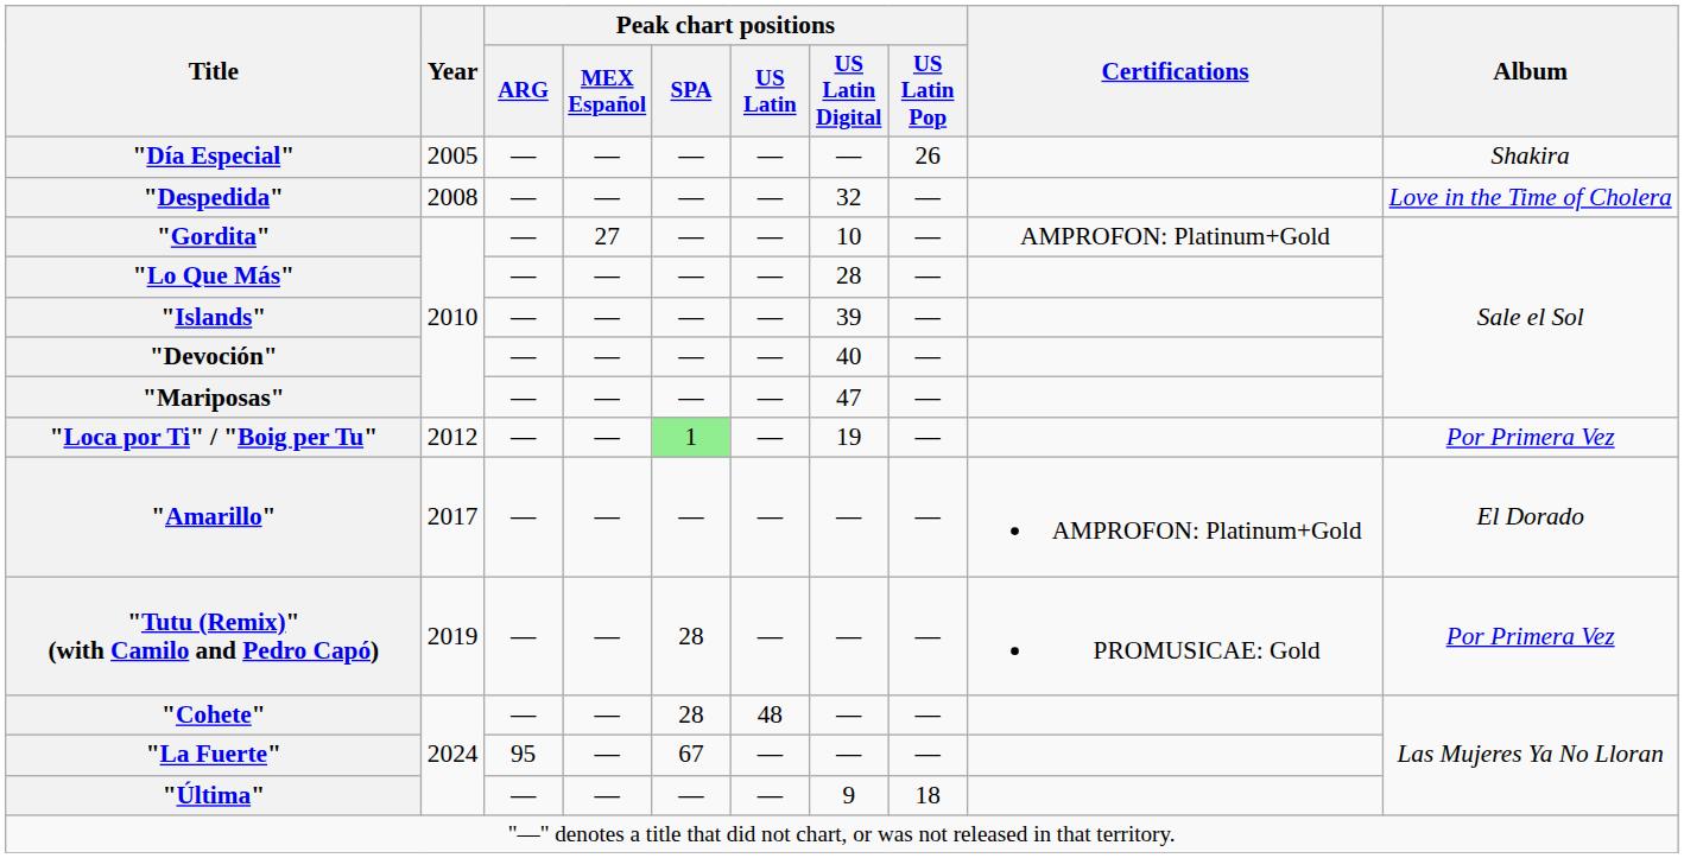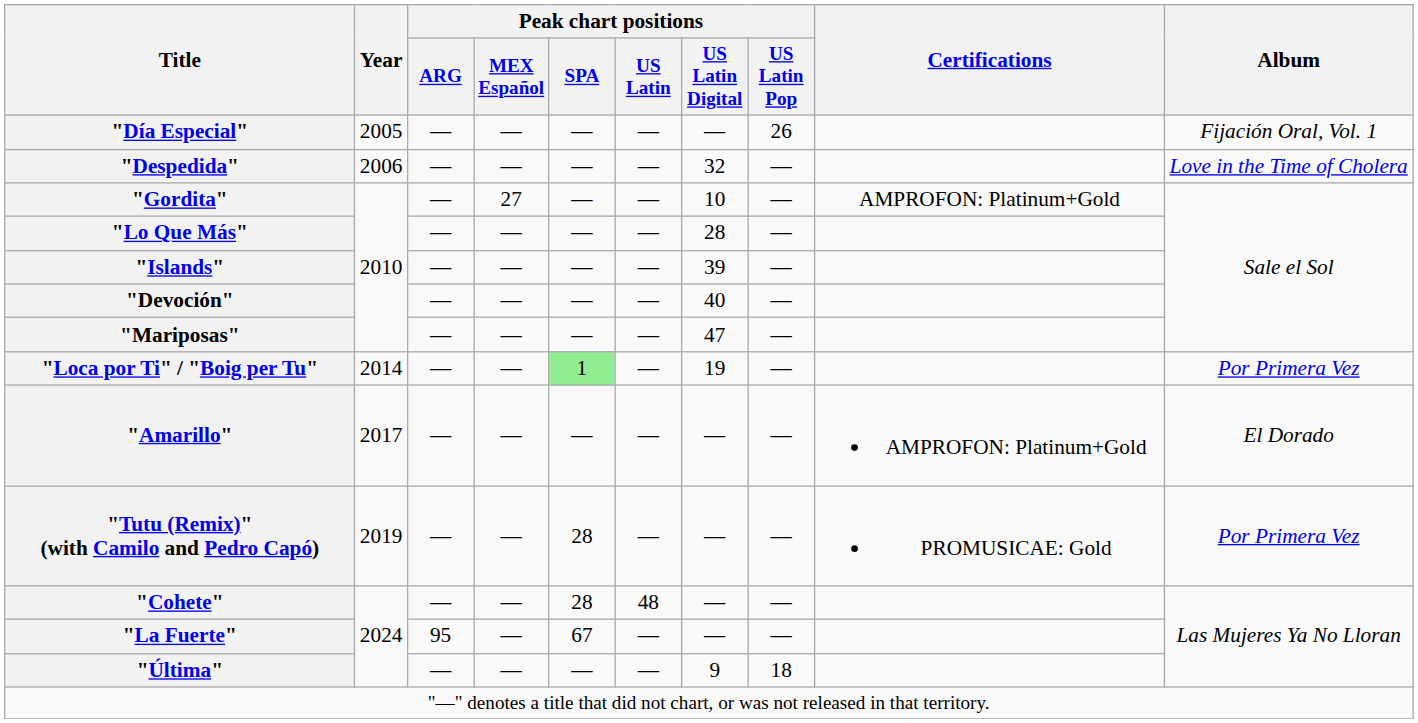 <table class="wikitable plainrowheaders" style="text-align:center;">
 <tr>
 <th scope="col" rowspan="2" style="width:16em;">Title</th>
 <th scope="col" rowspan="2">Year</th>
 <th colspan="6" scope="col">Peak chart positions</th>
 <th scope="col" rowspan="2" style="width:16em;"><a href='#'>Certifications</a></th>
 <th scope="col" rowspan="2">Album</th>
 </tr>
 <tr>
 <th scope="col" style="width:3em;font-size:90%;"><a href='#'>ARG</a><br></th>
 <th scope="col" style="width:3em;font-size:90%;"><a href='#'>MEX<br>Español</a><br></th>
 <th scope="col" style="width:3em;font-size:90%;"><a href='#'>SPA</a><br></th>
 <th scope="col" style="width:3em;font-size:90%;"><a href='#'>US<br>Latin</a><br></th>
 <th scope="col" style="width:3em;font-size:90%;"><a href='#'>US<br>Latin<br>Digital</a><br></th>
 <th scope="col" style="width:3em;font-size:90%;"><a href='#'>US<br>Latin<br>Pop</a><br></th>
 </tr>
 <tr>
 <th scope="row">"<a href='#'>Día Especial</a>"</th>
 <td>2005</td>
 <td>—</td>
 <td>—</td>
 <td>—</td>
 <td>—</td>
 <td>—</td>
 <td>26</td>
 <td></td>
-<td><em>Shakira</em></td>
+<td><em>Fijación Oral, Vol. 1</em></td>
 </tr>
 <tr>
 <th scope="row">"<a href='#'>Despedida</a>"</th>
-<td>2008</td>
+<td>2006</td>
 <td>—</td>
 <td>—</td>
 <td>—</td>
 <td>—</td>
 <td>32</td>
 <td>—</td>
 <td></td>
 <td><em><a href='#'>Love in the Time of Cholera</a></em></td>
 </tr>
 <tr>
 <th scope="row">"<a href='#'>Gordita</a>"<br></th>
 <td rowspan="5">2010</td>
 <td>—</td>
 <td>27</td>
 <td>—</td>
 <td>—</td>
 <td>10</td>
 <td>—</td>
 <td>AMPROFON: Platinum+Gold</td>
 <td rowspan="5"><em>Sale el Sol</em></td>
 </tr>
 <tr>
 <th scope="row">"<a href='#'>Lo Que Más</a>"</th>
 <td>—</td>
 <td>—</td>
 <td>—</td>
 <td>—</td>
 <td>28</td>
 <td>—</td>
 <td></td>
 </tr>
 <tr>
 <th scope="row">"<a href='#'>Islands</a>"</th>
 <td>—</td>
 <td>—</td>
 <td>—</td>
 <td>—</td>
 <td>39</td>
 <td>—</td>
 <td></td>
 </tr>
 <tr>
 <th scope="row">"Devoción"</th>
 <td>—</td>
 <td>—</td>
 <td>—</td>
 <td>—</td>
 <td>40</td>
 <td>—</td>
 <td></td>
 </tr>
 <tr>
 <th scope="row">"Mariposas"</th>
 <td>—</td>
 <td>—</td>
 <td>—</td>
 <td>—</td>
 <td>47</td>
 <td>—</td>
 <td></td>
 </tr>
 <tr>
 <th scope="row">"<a href='#'>Loca por Ti</a>" / "<a href='#'>Boig per Tu</a>"</th>
-<td>2012</td>
+<td>2014</td>
 <td>—</td>
 <td>—</td>
 <td style="background: lightgreen;">1</td>
 <td>—</td>
 <td>19</td>
 <td>—</td>
 <td></td>
 <td><em><a href='#'>Por Primera Vez</a></em></td>
 </tr>
 <tr>
 <th scope="row">"<a href='#'>Amarillo</a>"</th>
 <td>2017</td>
 <td>—</td>
 <td>—</td>
 <td>—</td>
 <td>—</td>
 <td>—</td>
 <td>—</td>
 <td><br><ul><li>AMPROFON: Platinum+Gold</li></ul></td>
 <td><em>El Dorado</em></td>
 </tr>
 <tr>
 <th scope="row">"<a href='#'>Tutu (Remix)</a>"<br><span>(with <a href='#'>Camilo</a> and <a href='#'>Pedro Capó</a>)</span></th>
 <td>2019</td>
 <td>—</td>
 <td>—</td>
 <td>28</td>
 <td>—</td>
 <td>—</td>
 <td>—</td>
 <td><br><ul><li>PROMUSICAE: Gold</li></ul></td>
 <td><em><a href='#'>Por Primera Vez</a></em></td>
 </tr>
 <tr>
 <th scope="row">"<a href='#'>Cohete</a>"<br></th>
 <td rowspan="3">2024</td>
 <td>—</td>
 <td>—</td>
 <td>28</td>
 <td>48</td>
 <td>—</td>
 <td>—</td>
 <td></td>
 <td rowspan="3"><em>Las Mujeres Ya No Lloran</em></td>
 </tr>
 <tr>
 <th scope="row">"<a href='#'>La Fuerte</a>"<br></th>
 <td>95</td>
 <td>—</td>
 <td>67</td>
 <td>—</td>
 <td>—</td>
 <td>—</td>
 <td></td>
 </tr>
 <tr>
 <th scope="row">"<a href='#'>Última</a>"</th>
 <td>—</td>
 <td>—</td>
 <td>—</td>
 <td>—</td>
 <td>9</td>
 <td>18</td>
 <td></td>
 </tr>
 <tr>
 <td colspan="14" style="font-size:90%">"—" denotes a title that did not chart, or was not released in that territory.</td>
 </tr>
 </table>
